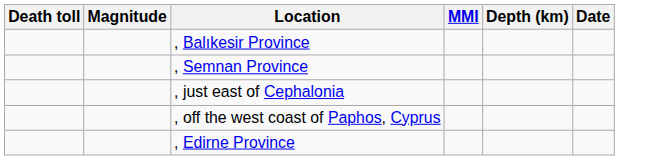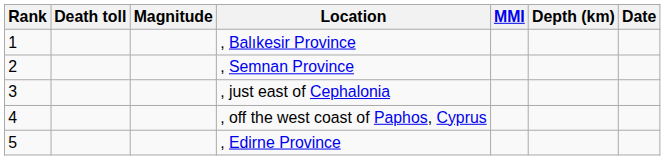 <table class="sortable wikitable" style="font-size:100%;">
 <tr>
+<th>Rank</th>
 <th>Death toll</th>
 <th>Magnitude</th>
 <th>Location</th>
 <th><a href='#'>MMI</a></th>
 <th>Depth (km)</th>
 <th>Date</th>
 </tr>
 <tr>
+<td>1</td>
 <td></td>
 <td></td>
 <td>, <a href='#'>Balıkesir Province</a></td>
 <td></td>
 <td></td>
 <td></td>
 </tr>
 <tr>
+<td>2</td>
 <td></td>
 <td></td>
 <td>, <a href='#'>Semnan Province</a></td>
 <td></td>
 <td></td>
 <td></td>
 </tr>
 <tr>
+<td>3</td>
 <td></td>
 <td></td>
 <td>, just east of <a href='#'>Cephalonia</a></td>
 <td></td>
 <td></td>
 <td></td>
 </tr>
 <tr>
+<td>4</td>
 <td></td>
 <td></td>
 <td>, off the west coast of <a href='#'>Paphos</a>, <a href='#'>Cyprus</a></td>
 <td></td>
 <td></td>
 <td></td>
 </tr>
 <tr>
+<td>5</td>
 <td></td>
 <td></td>
 <td>, <a href='#'>Edirne Province</a></td>
 <td></td>
 <td></td>
 <td></td>
 </tr>
 </table>
